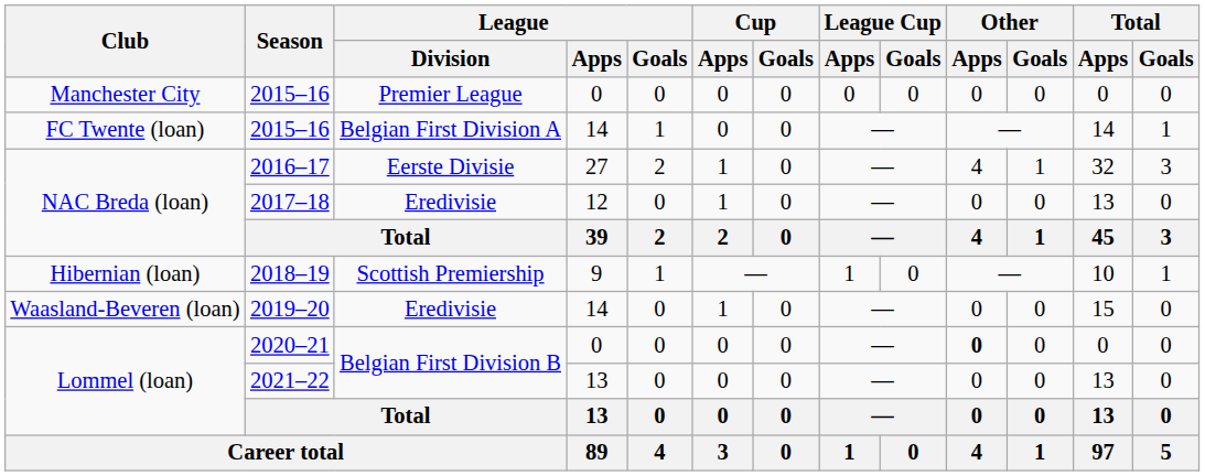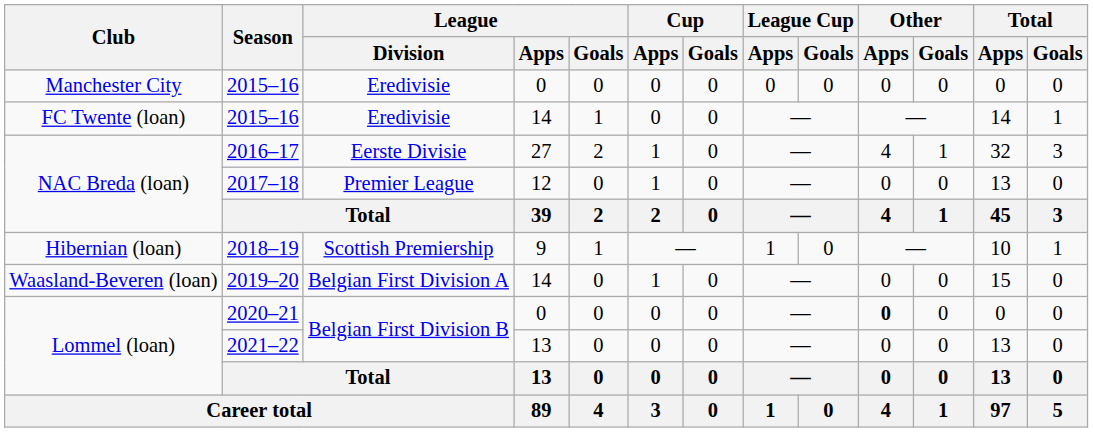 <table class="wikitable" style="text-align:center">
 <tr>
 <th rowspan="2">Club</th>
 <th rowspan="2">Season</th>
 <th colspan="3">League</th>
 <th colspan="2">Cup</th>
 <th colspan="2">League Cup</th>
 <th colspan="2">Other</th>
 <th colspan="2">Total</th>
 </tr>
 <tr>
 <th>Division</th>
 <th>Apps</th>
 <th>Goals</th>
 <th>Apps</th>
 <th>Goals</th>
 <th>Apps</th>
 <th>Goals</th>
 <th>Apps</th>
 <th>Goals</th>
 <th>Apps</th>
 <th>Goals</th>
 </tr>
 <tr>
 <td><a href='#'>Manchester City</a></td>
 <td><a href='#'>2015–16</a></td>
-<td><a href='#'>Premier League</a></td>
+<td><a href='#'>Eredivisie</a></td>
 <td>0</td>
 <td>0</td>
 <td>0</td>
 <td>0</td>
 <td>0</td>
 <td>0</td>
 <td>0</td>
 <td>0</td>
 <td>0</td>
 <td>0</td>
 </tr>
 <tr>
 <td><a href='#'>FC Twente</a> (loan)</td>
 <td><a href='#'>2015–16</a></td>
-<td><a href='#'>Belgian First Division A</a></td>
+<td><a href='#'>Eredivisie</a></td>
 <td>14</td>
 <td>1</td>
 <td>0</td>
 <td>0</td>
 <td colspan="2">—</td>
 <td colspan="2">—</td>
 <td>14</td>
 <td>1</td>
 </tr>
 <tr>
 <td rowspan=3><a href='#'>NAC Breda</a> (loan)</td>
 <td><a href='#'>2016–17</a></td>
 <td><a href='#'>Eerste Divisie</a></td>
 <td>27</td>
 <td>2</td>
 <td>1</td>
 <td>0</td>
 <td colspan="2">—</td>
 <td>4</td>
 <td>1</td>
 <td>32</td>
 <td>3</td>
 </tr>
 <tr>
 <td><a href='#'>2017–18</a></td>
-<td><a href='#'>Eredivisie</a></td>
+<td><a href='#'>Premier League</a></td>
 <td>12</td>
 <td>0</td>
 <td>1</td>
 <td>0</td>
 <td colspan="2">—</td>
 <td>0</td>
 <td>0</td>
 <td>13</td>
 <td>0</td>
 </tr>
 <tr>
 <th colspan="2">Total</th>
 <th>39</th>
 <th>2</th>
 <th>2</th>
 <th>0</th>
 <th colspan="2">—</th>
 <th>4</th>
 <th>1</th>
 <th>45</th>
 <th>3</th>
 </tr>
 <tr>
 <td><a href='#'>Hibernian</a> (loan)</td>
 <td><a href='#'>2018–19</a></td>
 <td><a href='#'>Scottish Premiership</a></td>
 <td>9</td>
 <td>1</td>
 <td colspan="2">—</td>
 <td>1</td>
 <td>0</td>
 <td colspan="2">—</td>
 <td>10</td>
 <td>1</td>
 </tr>
 <tr>
 <td><a href='#'>Waasland-Beveren</a> (loan)</td>
 <td><a href='#'>2019–20</a></td>
-<td><a href='#'>Eredivisie</a></td>
+<td><a href='#'>Belgian First Division A</a></td>
 <td>14</td>
 <td>0</td>
 <td>1</td>
 <td>0</td>
 <td colspan="2">—</td>
 <td>0</td>
 <td>0</td>
 <td>15</td>
 <td>0</td>
 </tr>
 <tr>
 <td rowspan=3><a href='#'>Lommel</a> (loan)</td>
 <td><a href='#'>2020–21</a></td>
 <td rowspan=2><a href='#'>Belgian First Division B</a></td>
 <td>0</td>
 <td>0</td>
 <td>0</td>
 <td>0</td>
 <td colspan="2">—</td>
 <td><strong>0</strong></td>
 <td>0</td>
 <td>0</td>
 <td>0</td>
 </tr>
 <tr>
 <td><a href='#'>2021–22</a></td>
 <td>13</td>
 <td>0</td>
 <td>0</td>
 <td>0</td>
 <td colspan="2">—</td>
 <td>0</td>
 <td>0</td>
 <td>13</td>
 <td>0</td>
 </tr>
 <tr>
 <th colspan="2">Total</th>
 <th>13</th>
 <th>0</th>
 <th>0</th>
 <th>0</th>
 <th colspan="2">—</th>
 <th>0</th>
 <th>0</th>
 <th>13</th>
 <th>0</th>
 </tr>
 <tr>
 <th colspan="3">Career total</th>
 <th>89</th>
 <th>4</th>
 <th>3</th>
 <th>0</th>
 <th>1</th>
 <th>0</th>
 <th>4</th>
 <th>1</th>
 <th>97</th>
 <th>5</th>
 </tr>
 </table>
